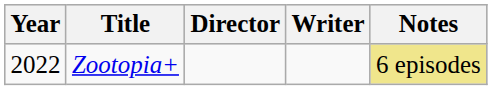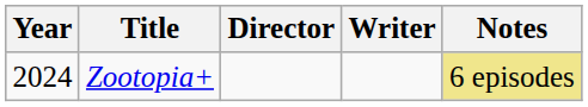 <table class="wikitable">
 <tr>
 <th>Year</th>
 <th>Title</th>
 <th>Director</th>
 <th>Writer</th>
 <th>Notes</th>
 </tr>
 <tr>
-<td>2022</td>
+<td>2024</td>
 <td><em><a href='#'>Zootopia+</a></em></td>
 <td></td>
 <td></td>
 <td style="background: khaki;">6 episodes</td>
 </tr>
 </table>
